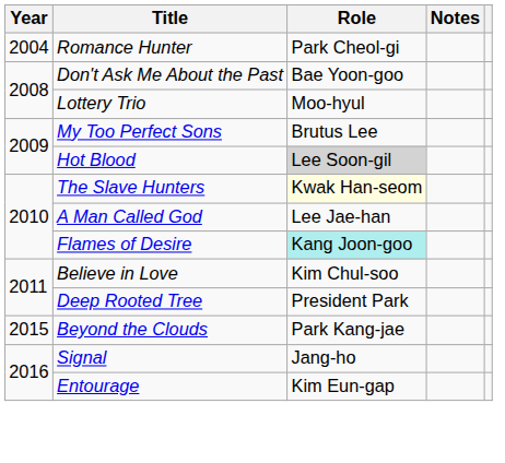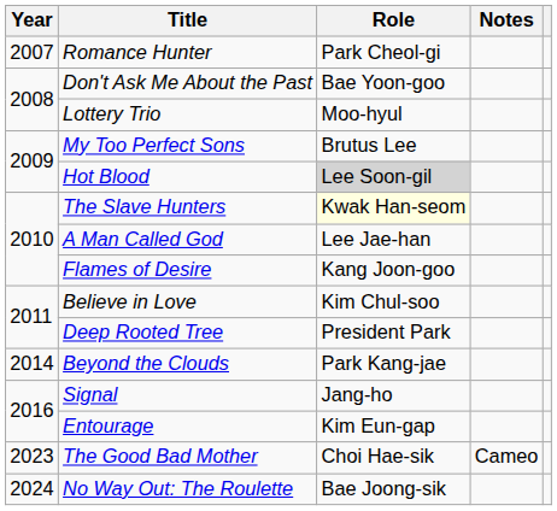 <table class="wikitable sortable">
 <tr>
 <th>Year</th>
 <th>Title</th>
 <th>Role</th>
 <th>Notes</th>
 <th scope="col" class="unsortable"></th>
 </tr>
 <tr>
-<td>2004</td>
+<td>2007</td>
 <td><em>Romance Hunter</em></td>
 <td>Park Cheol-gi</td>
 <td></td>
 <td></td>
 </tr>
 <tr>
 <td rowspan=2>2008</td>
 <td><em>Don't Ask Me About the Past</em></td>
 <td>Bae Yoon-goo</td>
 <td></td>
 <td></td>
 </tr>
 <tr>
 <td><em>Lottery Trio</em></td>
 <td>Moo-hyul</td>
 <td></td>
 <td></td>
 </tr>
 <tr>
 <td rowspan=2>2009</td>
 <td><em><a href='#'>My Too Perfect Sons</a></em></td>
 <td>Brutus Lee</td>
 <td></td>
 <td></td>
 </tr>
 <tr>
 <td><em><a href='#'>Hot Blood</a></em></td>
 <td style="background: lightgrey;">Lee Soon-gil</td>
 <td></td>
 <td></td>
 </tr>
 <tr>
 <td rowspan=3>2010</td>
 <td><em><a href='#'>The Slave Hunters</a></em></td>
 <td style="background: lightyellow;">Kwak Han-seom</td>
 <td></td>
 <td></td>
 </tr>
 <tr>
 <td><em><a href='#'>A Man Called God</a></em></td>
 <td>Lee Jae-han</td>
 <td></td>
 <td></td>
 </tr>
 <tr>
 <td><em><a href='#'>Flames of Desire</a></em></td>
-<td style="background: paleturquoise;">Kang Joon-goo</td>
+<td>Kang Joon-goo</td>
 <td></td>
 <td></td>
 </tr>
 <tr>
 <td rowspan=2>2011</td>
 <td><em>Believe in Love</em></td>
 <td>Kim Chul-soo</td>
 <td></td>
 <td></td>
 </tr>
 <tr>
 <td><em><a href='#'>Deep Rooted Tree</a></em></td>
 <td>President Park</td>
 <td></td>
 <td></td>
 </tr>
 <tr>
-<td>2015</td>
+<td>2014</td>
 <td><em><a href='#'>Beyond the Clouds</a></em></td>
 <td>Park Kang-jae</td>
 <td></td>
 <td></td>
 </tr>
 <tr>
 <td rowspan=2>2016</td>
 <td><em><a href='#'>Signal</a></em></td>
 <td>Jang-ho</td>
 <td></td>
 <td></td>
 </tr>
 <tr>
 <td><em><a href='#'>Entourage</a></em></td>
 <td>Kim Eun-gap</td>
 <td></td>
 <td></td>
 </tr>
+<tr>
+<td>2023</td>
+<td><em><a href='#'>The Good Bad Mother</a></em></td>
+<td>Choi Hae-sik</td>
+<td>Cameo</td>
+<td></td>
+</tr>
+<tr>
+<td>2024</td>
+<td><em><a href='#'>No Way Out: The Roulette</a></em></td>
+<td>Bae Joong-sik</td>
+<td></td>
+<td></td>
+</tr>
 </table>
